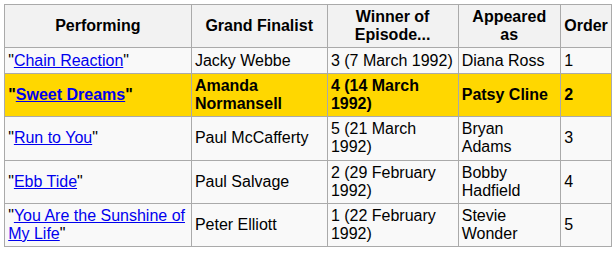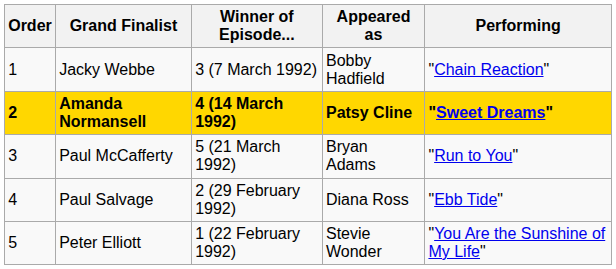 <table class="wikitable sortable">
 <tr>
-<th>Performing</th>
+<th>Order</th>
 <th>Grand Finalist</th>
 <th>Winner of Episode...</th>
 <th>Appeared as</th>
-<th>Order</th>
+<th>Performing</th>
 </tr>
 <tr>
-<td>"<a href='#'>Chain Reaction</a>"</td>
+<td>1</td>
 <td>Jacky Webbe</td>
 <td>3 (7 March 1992)</td>
-<td>Diana Ross</td>
-<td>1</td>
+<td>Bobby Hadfield</td>
+<td>"<a href='#'>Chain Reaction</a>"</td>
 </tr>
 <tr style="background:gold;">
-<td><strong>"<a href='#'>Sweet Dreams</a>"</strong></td>
+<td><strong>2</strong></td>
 <td><strong>Amanda Normansell</strong></td>
 <td><strong>4 (14 March 1992)</strong></td>
 <td><strong>Patsy Cline</strong></td>
-<td><strong>2</strong></td>
+<td><strong>"<a href='#'>Sweet Dreams</a>"</strong></td>
 </tr>
 <tr>
-<td>"<a href='#'>Run to You</a>"</td>
+<td>3</td>
 <td>Paul McCafferty</td>
 <td>5 (21 March 1992)</td>
 <td>Bryan Adams</td>
-<td>3</td>
+<td>"<a href='#'>Run to You</a>"</td>
 </tr>
 <tr>
-<td>"<a href='#'>Ebb Tide</a>"</td>
+<td>4</td>
 <td>Paul Salvage</td>
 <td>2 (29 February 1992)</td>
-<td>Bobby Hadfield</td>
-<td>4</td>
+<td>Diana Ross</td>
+<td>"<a href='#'>Ebb Tide</a>"</td>
 </tr>
 <tr>
-<td>"<a href='#'>You Are the Sunshine of My Life</a>"</td>
+<td>5</td>
 <td>Peter Elliott</td>
 <td>1 (22 February 1992)</td>
 <td>Stevie Wonder</td>
-<td>5</td>
+<td>"<a href='#'>You Are the Sunshine of My Life</a>"</td>
 </tr>
 </table>
